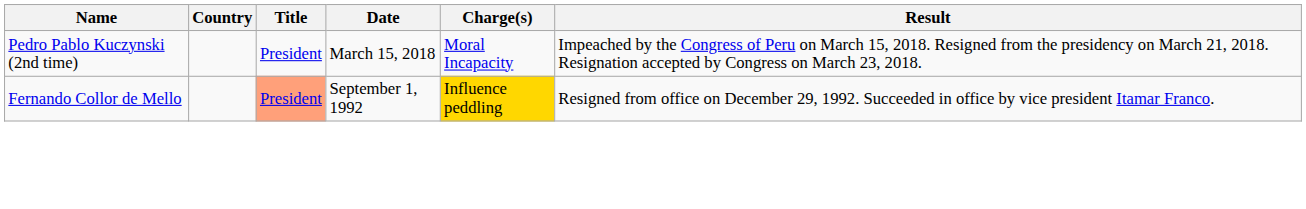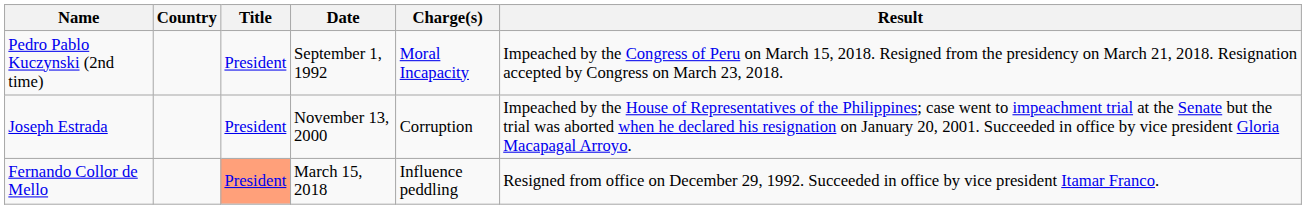 <table class="wikitable sortable">
 <tr>
 <th>Name</th>
 <th>Country</th>
 <th>Title</th>
 <th>Date</th>
 <th>Charge(s)</th>
 <th>Result</th>
 </tr>
 <tr>
 <td><a href='#'>Pedro Pablo Kuczynski</a> (2nd time)</td>
 <td></td>
 <td><a href='#'>President</a></td>
-<td>March 15, 2018</td>
+<td>September 1, 1992</td>
 <td><a href='#'>Moral Incapacity</a></td>
 <td>Impeached by the <a href='#'>Congress of Peru</a> on March 15, 2018. Resigned from the presidency on March 21, 2018. Resignation accepted by Congress on March 23, 2018.</td>
+</tr>
+<tr>
+<td><a href='#'>Joseph Estrada</a></td>
+<td></td>
+<td><a href='#'>President</a></td>
+<td>November 13, 2000</td>
+<td>Corruption</td>
+<td>Impeached by the <a href='#'>House of Representatives of the Philippines</a>; case went to <a href='#'>impeachment trial</a> at the <a href='#'>Senate</a> but the trial was aborted <a href='#'>when he declared his resignation</a> on January 20, 2001. Succeeded in office by vice president <a href='#'>Gloria Macapagal Arroyo</a>.</td>
 </tr>
 <tr>
 <td><a href='#'>Fernando Collor de Mello</a></td>
 <td></td>
 <td style="background: lightsalmon;"><a href='#'>President</a></td>
-<td>September 1, 1992</td>
-<td style="background: gold;">Influence peddling</td>
+<td>March 15, 2018</td>
+<td>Influence peddling</td>
 <td>Resigned from office on December 29, 1992. Succeeded in office by vice president <a href='#'>Itamar Franco</a>.</td>
 </tr>
 </table>
